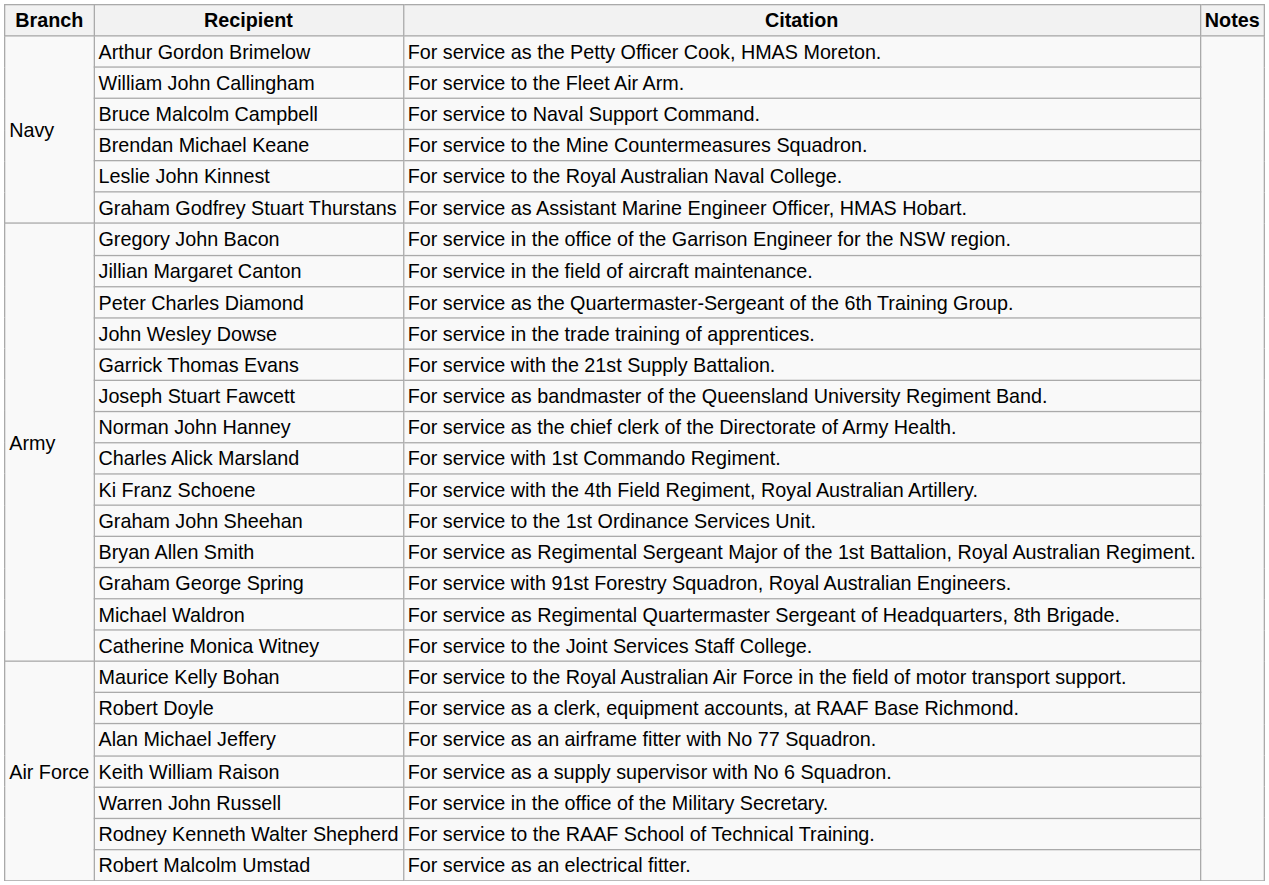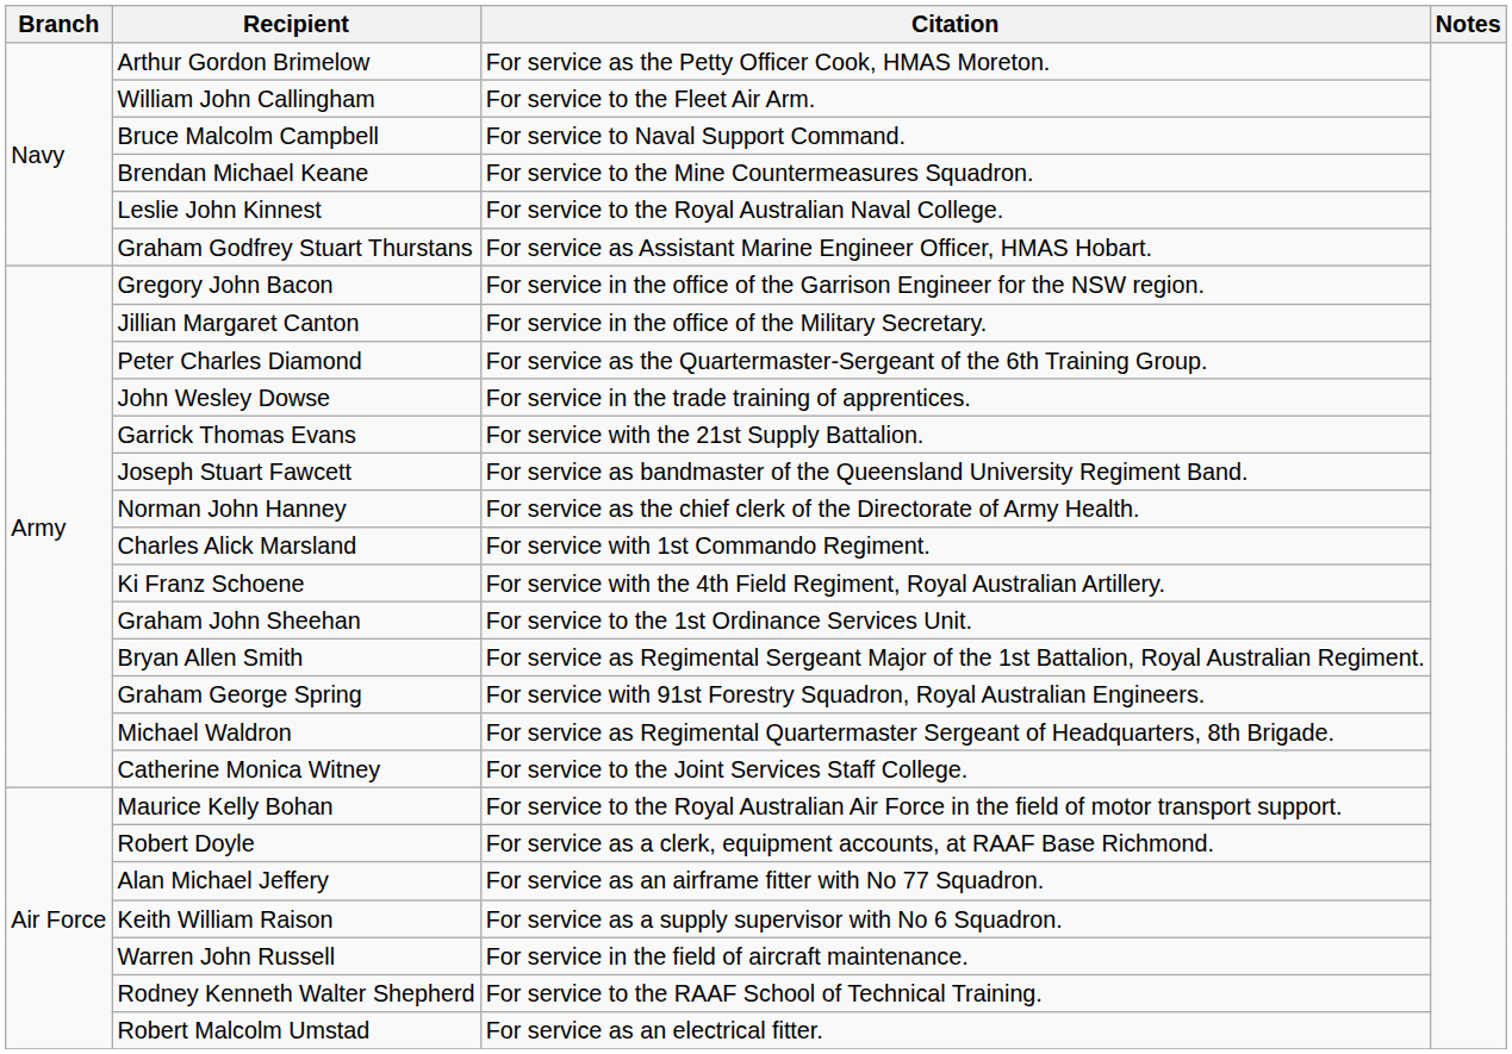 <table class="wikitable" style="font-size:95%;">
 <tr>
 <th>Branch</th>
 <th>Recipient</th>
 <th>Citation</th>
 <th>Notes</th>
 </tr>
 <tr>
 <td rowspan=6>Navy</td>
 <td> Arthur Gordon Brimelow</td>
 <td>For service as the Petty Officer Cook, HMAS Moreton.</td>
 <td rowspan=30></td>
 </tr>
 <tr>
 <td> William John Callingham</td>
 <td>For service to the Fleet Air Arm.</td>
 </tr>
 <tr>
 <td> Bruce Malcolm Campbell</td>
 <td>For service to Naval Support Command.</td>
 </tr>
 <tr>
 <td> Brendan Michael Keane</td>
 <td>For service to the Mine Countermeasures Squadron.</td>
 </tr>
 <tr>
 <td> Leslie John Kinnest</td>
 <td>For service to the Royal Australian Naval College.</td>
 </tr>
 <tr>
 <td> Graham Godfrey Stuart Thurstans</td>
 <td>For service as Assistant Marine Engineer Officer, HMAS Hobart.</td>
 </tr>
 <tr>
 <td rowspan=14>Army</td>
 <td> Gregory John Bacon</td>
 <td>For service in the office of the Garrison Engineer for the NSW region.</td>
 </tr>
 <tr>
 <td> Jillian Margaret Canton</td>
-<td>For service in the field of aircraft maintenance.</td>
+<td>For service in the office of the Military Secretary.</td>
 </tr>
 <tr>
 <td> Peter Charles Diamond</td>
 <td>For service as the Quartermaster-Sergeant of the 6th Training Group.</td>
 </tr>
 <tr>
 <td> John Wesley Dowse</td>
 <td>For service in the trade training of apprentices.</td>
 </tr>
 <tr>
 <td> Garrick Thomas Evans</td>
 <td>For service with the 21st Supply Battalion.</td>
 </tr>
 <tr>
 <td> Joseph Stuart Fawcett</td>
 <td>For service as bandmaster of the Queensland University Regiment Band.</td>
 </tr>
 <tr>
 <td> Norman John Hanney</td>
 <td>For service as the chief clerk of the Directorate of Army Health.</td>
 </tr>
 <tr>
 <td> Charles Alick Marsland</td>
 <td>For service with 1st Commando Regiment.</td>
 </tr>
 <tr>
 <td> Ki Franz Schoene</td>
 <td>For service with the 4th Field Regiment, Royal Australian Artillery.</td>
 </tr>
 <tr>
 <td> Graham John Sheehan</td>
 <td>For service to the 1st Ordinance Services Unit.</td>
 </tr>
 <tr>
 <td> Bryan Allen Smith</td>
 <td>For service as Regimental Sergeant Major of the 1st Battalion, Royal Australian Regiment.</td>
 </tr>
 <tr>
 <td> Graham George Spring</td>
 <td>For service with 91st Forestry Squadron, Royal Australian Engineers.</td>
 </tr>
 <tr>
 <td> Michael Waldron</td>
 <td>For service as Regimental Quartermaster Sergeant of Headquarters, 8th Brigade.</td>
 </tr>
 <tr>
 <td> Catherine Monica Witney</td>
 <td>For service to the Joint Services Staff College.</td>
 </tr>
 <tr>
 <td rowspan=8>Air Force</td>
 <td> Maurice Kelly Bohan</td>
 <td>For service to the Royal Australian Air Force in the field of motor transport support.</td>
 </tr>
 <tr>
 <td> Robert Doyle</td>
 <td>For service as a clerk, equipment accounts, at RAAF Base Richmond.</td>
 </tr>
 <tr>
 <td> Alan Michael Jeffery</td>
 <td>For service as an airframe fitter with No 77 Squadron.</td>
 </tr>
 <tr>
 <td> Keith William Raison</td>
 <td>For service as a supply supervisor with No 6 Squadron.</td>
 </tr>
 <tr>
 <td> Warren John Russell</td>
-<td>For service in the office of the Military Secretary.</td>
+<td>For service in the field of aircraft maintenance.</td>
 </tr>
 <tr>
 <td> Rodney Kenneth Walter Shepherd</td>
 <td>For service to the RAAF School of Technical Training.</td>
 </tr>
 <tr>
 <td> Robert Malcolm Umstad</td>
 <td>For service as an electrical fitter.</td>
 </tr>
 </table>
